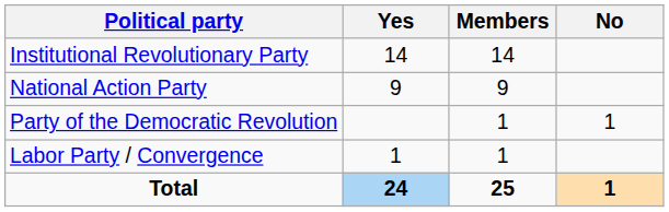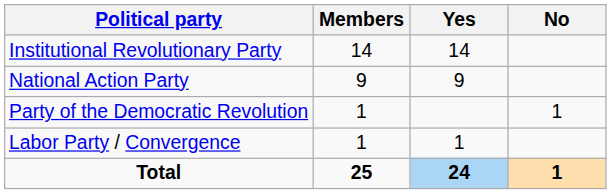 <table class="wikitable" style="text-align:center;">
 <tr>
 <th><a href='#'>Political party</a></th>
+<th style="width:55pt;">Members</th>
 <th style="width:55pt;">Yes</th>
-<th style="width:55pt;">Members</th>
 <th style="width:55pt;">No</th>
 </tr>
 <tr>
 <td style="text-align:left;"> <a href='#'>Institutional Revolutionary Party</a></td>
 <td>14</td>
 <td>14</td>
 <td></td>
 </tr>
 <tr>
 <td style="text-align:left;"> <a href='#'>National Action Party</a></td>
 <td>9</td>
 <td>9</td>
 <td></td>
 </tr>
 <tr>
 <td style="text-align:left;"> <a href='#'>Party of the Democratic Revolution</a></td>
+<td>1</td>
 <td></td>
-<td>1</td>
 <td>1</td>
 </tr>
 <tr>
 <td style="text-align:left;"> <a href='#'>Labor Party</a> /  <a href='#'>Convergence</a></td>
 <td>1</td>
 <td>1</td>
 <td></td>
 </tr>
 <tr>
 <td><strong>Total</strong></td>
+<td><strong>25</strong></td>
 <td style="background:#abd5f5;"><strong>24</strong></td>
-<td><strong>25</strong></td>
 <td style="background:#ffdead;"><strong>1</strong></td>
 </tr>
 </table>
